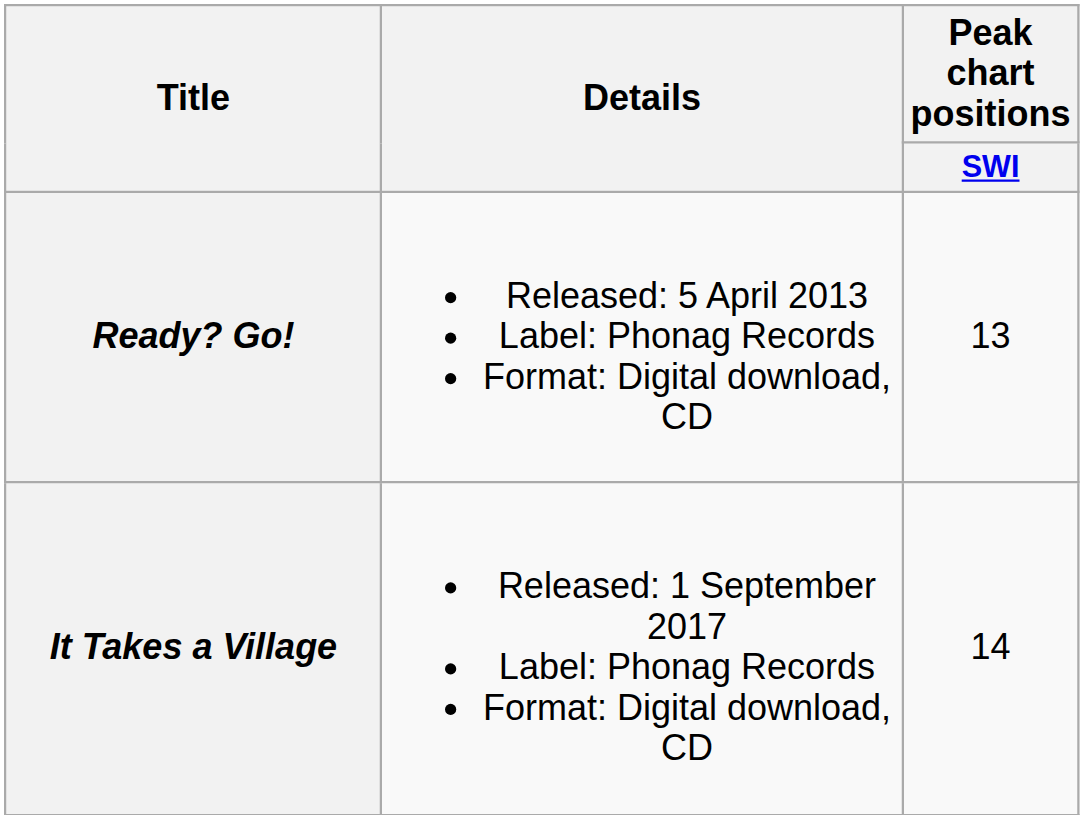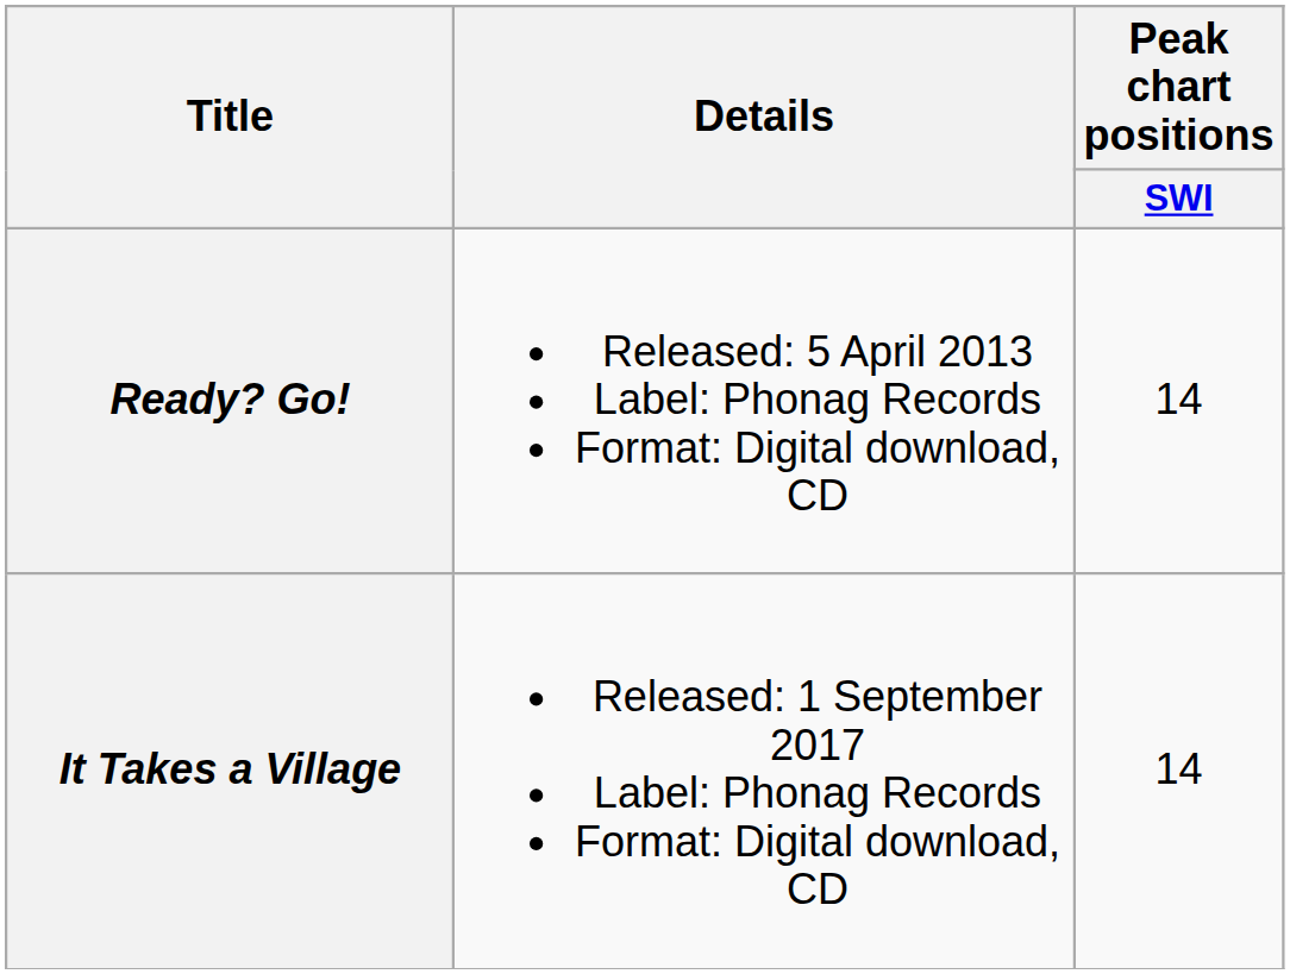 <table class="wikitable plainrowheaders" style="text-align:center;">
 <tr>
 <th scope="col" rowspan="2" style="width:10em;">Title</th>
 <th scope="col" rowspan="2" style="width:14em;">Details</th>
 <th scope="col">Peak chart positions</th>
 </tr>
 <tr>
 <th scope="col" style="width:3em;font-size:85%;"><a href='#'>SWI</a><br></th>
 </tr>
 <tr>
 <th scope="row"><em>Ready? Go!</em></th>
 <td><br><ul><li>Released: 5 April 2013</li><li>Label: Phonag Records</li><li>Format: Digital download, CD</li></ul></td>
-<td>13</td>
+<td>14</td>
 </tr>
 <tr>
 <th scope="row"><em>It Takes a Village</em></th>
 <td><br><ul><li>Released: 1 September 2017</li><li>Label: Phonag Records</li><li>Format: Digital download, CD</li></ul></td>
 <td>14</td>
 </tr>
 </table>
